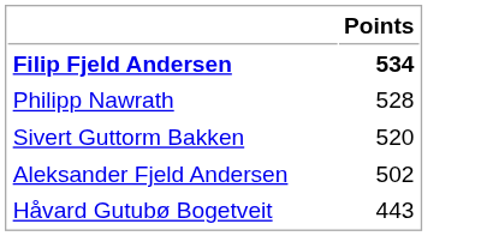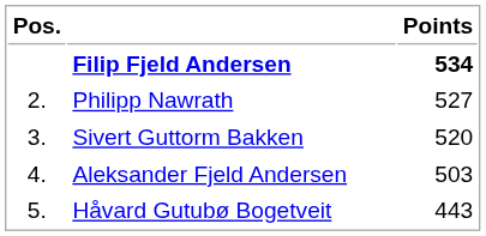 <table cellspacing="1" cellpadding="3" style="border:1px solid #AAAAAA;font-size:90%">
 <tr>
+<th style="border-bottom:1px solid #AAAAAA" width="10">Pos.</th>
 <th style="border-bottom:1px solid #AAAAAA" width="200"></th>
 <th style="border-bottom:1px solid #AAAAAA" width="20">Points</th>
 </tr>
 <tr>
+<td align=center><strong><span>  </span></strong></td>
 <td> <strong><a href='#'>Filip Fjeld Andersen</a></strong></td>
 <td align=right><strong>534</strong></td>
 </tr>
 <tr>
+<td align=center>2.</td>
 <td> <a href='#'>Philipp Nawrath</a></td>
-<td align=right>528</td>
+<td align=right>527</td>
 </tr>
 <tr>
+<td align=center>3.</td>
 <td> <a href='#'>Sivert Guttorm Bakken</a></td>
 <td align=right>520</td>
 </tr>
 <tr>
+<td align=center>4.</td>
 <td> <a href='#'>Aleksander Fjeld Andersen</a></td>
-<td align=right>502</td>
+<td align=right>503</td>
 </tr>
 <tr>
+<td align=center>5.</td>
 <td> <a href='#'>Håvard Gutubø Bogetveit</a></td>
 <td align=right>443</td>
 </tr>
 </table>
